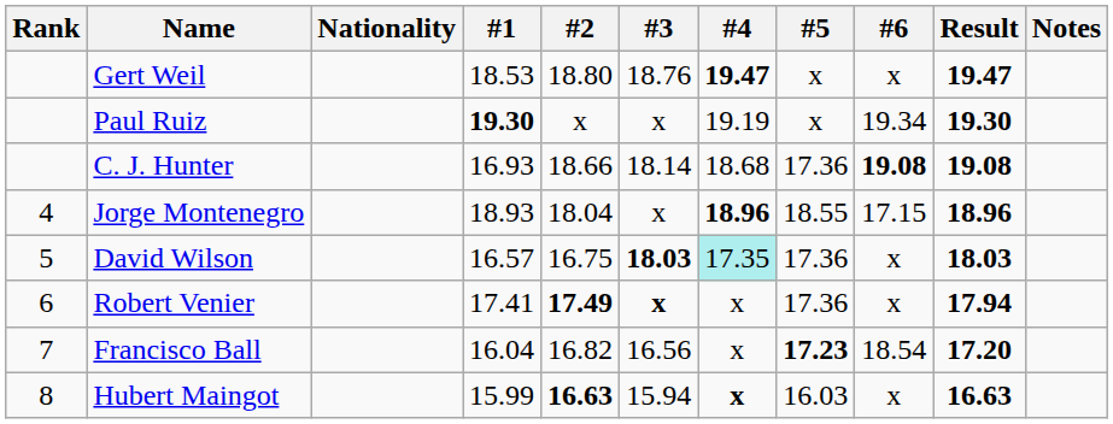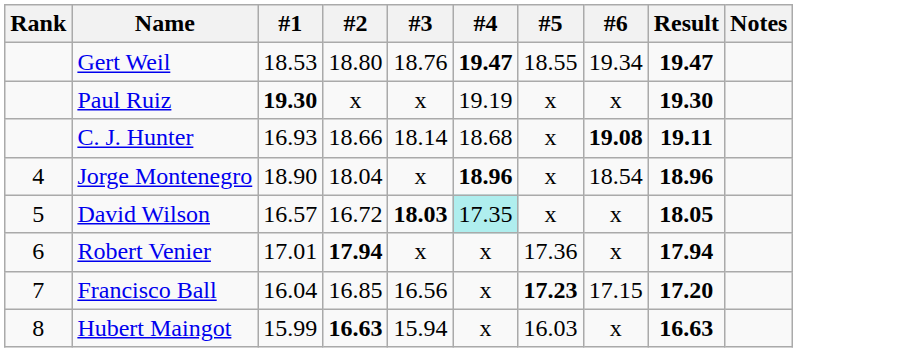 <table class="wikitable sortable" style="text-align:center">
 <tr>
 <th>Rank</th>
 <th>Name</th>
-<th>Nationality</th>
 <th>#1</th>
 <th>#2</th>
 <th>#3</th>
 <th>#4</th>
 <th>#5</th>
 <th>#6</th>
 <th>Result</th>
 <th>Notes</th>
 </tr>
 <tr>
 <td></td>
 <td align=left><a href='#'>Gert Weil</a></td>
-<td align=left></td>
 <td>18.53</td>
 <td>18.80</td>
 <td>18.76</td>
 <td><strong>19.47</strong></td>
-<td>x</td>
-<td>x</td>
+<td>18.55</td>
+<td>19.34</td>
 <td><strong>19.47</strong></td>
 <td></td>
 </tr>
 <tr>
 <td></td>
 <td align=left><a href='#'>Paul Ruiz</a></td>
-<td align=left></td>
 <td><strong>19.30</strong></td>
 <td>x</td>
 <td>x</td>
 <td>19.19</td>
 <td>x</td>
-<td>19.34</td>
+<td>x</td>
 <td><strong>19.30</strong></td>
 <td></td>
 </tr>
 <tr>
 <td></td>
 <td align=left><a href='#'>C. J. Hunter</a></td>
-<td align=left></td>
 <td>16.93</td>
 <td>18.66</td>
 <td>18.14</td>
 <td>18.68</td>
-<td>17.36</td>
+<td>x</td>
 <td><strong>19.08</strong></td>
-<td><strong>19.08</strong></td>
+<td><strong>19.11</strong></td>
 <td></td>
 </tr>
 <tr>
 <td>4</td>
 <td align=left><a href='#'>Jorge Montenegro</a></td>
-<td align=left></td>
-<td>18.93</td>
+<td>18.90</td>
 <td>18.04</td>
 <td>x</td>
 <td><strong>18.96</strong></td>
-<td>18.55</td>
-<td>17.15</td>
+<td>x</td>
+<td>18.54</td>
 <td><strong>18.96</strong></td>
 <td></td>
 </tr>
 <tr>
 <td>5</td>
 <td align=left><a href='#'>David Wilson</a></td>
-<td align=left></td>
 <td>16.57</td>
-<td>16.75</td>
+<td>16.72</td>
 <td><strong>18.03</strong></td>
 <td style="background: paleturquoise;">17.35</td>
-<td>17.36</td>
 <td>x</td>
-<td><strong>18.03</strong></td>
+<td>x</td>
+<td><strong>18.05</strong></td>
 <td></td>
 </tr>
 <tr>
 <td>6</td>
 <td align=left><a href='#'>Robert Venier</a></td>
-<td align=left></td>
-<td>17.41</td>
-<td><strong>17.49</strong></td>
-<td><strong>x</strong></td>
+<td>17.01</td>
+<td><strong>17.94</strong></td>
+<td>x</td>
 <td>x</td>
 <td>17.36</td>
 <td>x</td>
 <td><strong>17.94</strong></td>
 <td></td>
 </tr>
 <tr>
 <td>7</td>
 <td align=left><a href='#'>Francisco Ball</a></td>
-<td align=left></td>
 <td>16.04</td>
-<td>16.82</td>
+<td>16.85</td>
 <td>16.56</td>
 <td>x</td>
 <td><strong>17.23</strong></td>
-<td>18.54</td>
+<td>17.15</td>
 <td><strong>17.20</strong></td>
 <td></td>
 </tr>
 <tr>
 <td>8</td>
 <td align=left><a href='#'>Hubert Maingot</a></td>
-<td align=left></td>
 <td>15.99</td>
 <td><strong>16.63</strong></td>
 <td>15.94</td>
-<td><strong>x</strong></td>
+<td>x</td>
 <td>16.03</td>
 <td>x</td>
 <td><strong>16.63</strong></td>
 <td></td>
 </tr>
 </table>
